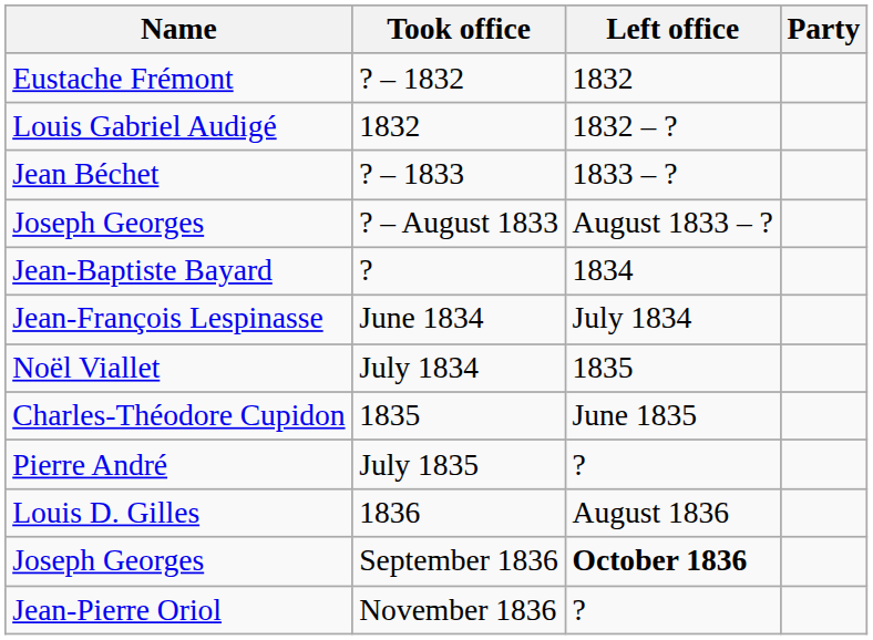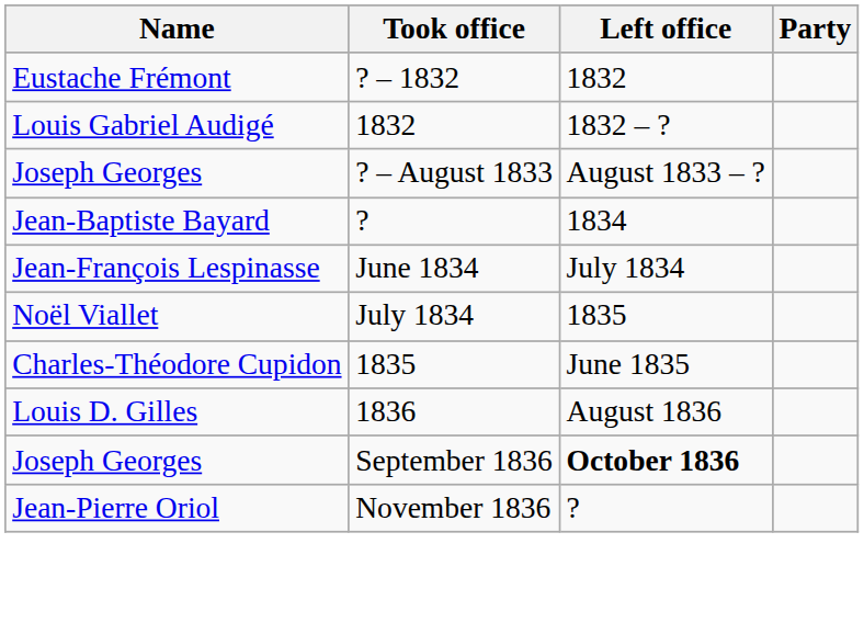 <table class="wikitable">
 <tr>
 <th>Name</th>
 <th>Took office</th>
 <th>Left office</th>
 <th>Party</th>
 </tr>
 <tr>
 <td><a href='#'>Eustache Frémont</a></td>
 <td>? – 1832</td>
 <td>1832</td>
 <td></td>
 </tr>
 <tr>
 <td><a href='#'>Louis Gabriel Audigé</a></td>
 <td>1832</td>
 <td>1832 – ?</td>
-<td></td>
-</tr>
-<tr>
-<td><a href='#'>Jean Béchet</a></td>
-<td>? – 1833</td>
-<td>1833 – ?</td>
 <td></td>
 </tr>
 <tr>
 <td><a href='#'>Joseph Georges</a></td>
 <td>? – August 1833</td>
 <td>August 1833 – ?</td>
 <td></td>
 </tr>
 <tr>
 <td><a href='#'>Jean-Baptiste Bayard</a></td>
 <td>?</td>
 <td>1834</td>
 <td></td>
 </tr>
 <tr>
 <td><a href='#'>Jean-François Lespinasse</a></td>
 <td>June 1834</td>
 <td>July 1834</td>
 <td></td>
 </tr>
 <tr>
 <td><a href='#'>Noël Viallet</a></td>
 <td>July 1834</td>
 <td>1835</td>
 <td></td>
 </tr>
 <tr>
 <td><a href='#'>Charles-Théodore Cupidon</a></td>
 <td>1835</td>
 <td>June 1835</td>
 <td></td>
 </tr>
 <tr>
-<td><a href='#'>Pierre André</a></td>
-<td>July 1835</td>
-<td>?</td>
-<td></td>
-</tr>
-<tr>
 <td><a href='#'>Louis D. Gilles</a></td>
 <td>1836</td>
 <td>August 1836</td>
 <td></td>
 </tr>
 <tr>
 <td><a href='#'>Joseph Georges</a></td>
 <td>September 1836</td>
 <td><strong>October 1836</strong></td>
 <td></td>
 </tr>
 <tr>
 <td><a href='#'>Jean-Pierre Oriol</a></td>
 <td>November 1836</td>
 <td>?</td>
 <td></td>
 </tr>
 </table>
